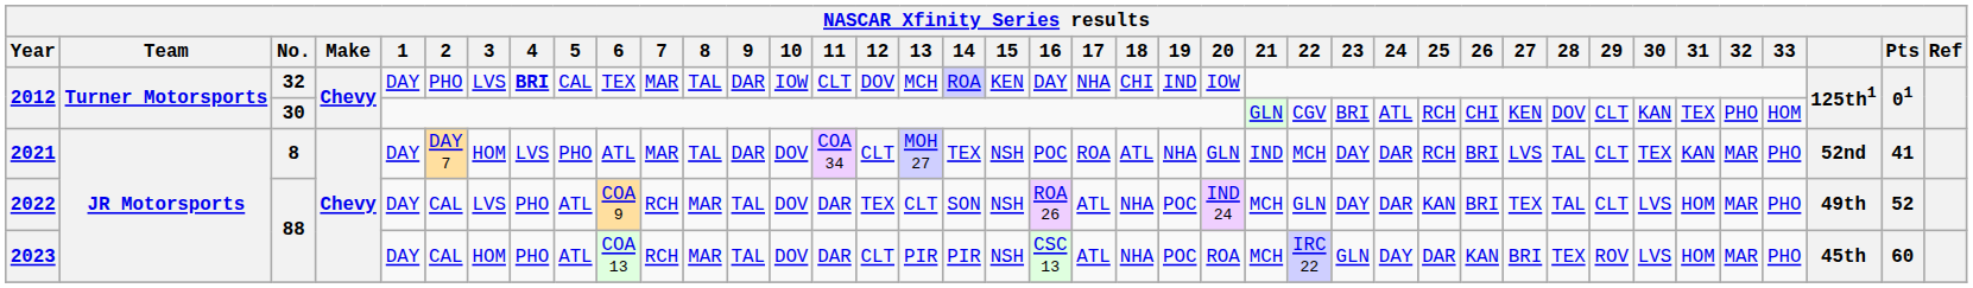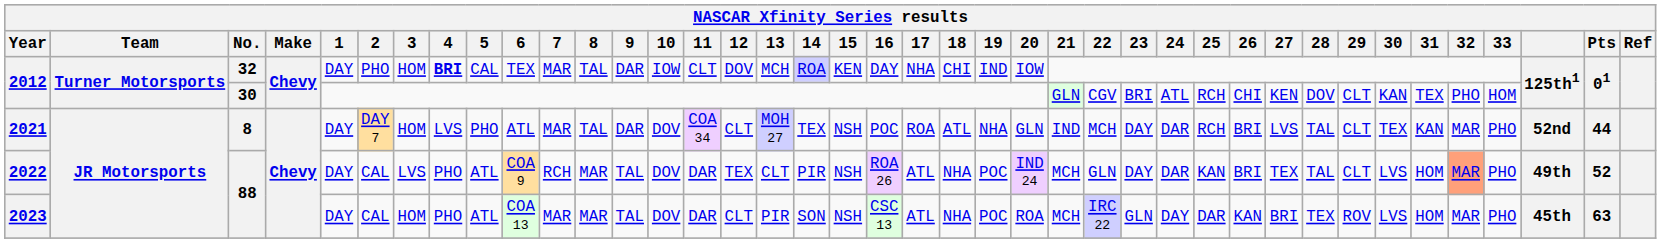 <table class="wikitable" style="text-align:center; font-size:75%">
 <tr>
 <th colspan=42><a href='#'>NASCAR Xfinity Series</a> results</th>
 </tr>
 <tr>
 <th>Year</th>
 <th>Team</th>
 <th>No.</th>
 <th>Make</th>
 <th>1</th>
 <th>2</th>
 <th>3</th>
 <th>4</th>
 <th>5</th>
 <th>6</th>
 <th>7</th>
 <th>8</th>
 <th>9</th>
 <th>10</th>
 <th>11</th>
 <th>12</th>
 <th>13</th>
 <th>14</th>
 <th>15</th>
 <th>16</th>
 <th>17</th>
 <th>18</th>
 <th>19</th>
 <th>20</th>
 <th>21</th>
 <th>22</th>
 <th>23</th>
 <th>24</th>
 <th>25</th>
 <th>26</th>
 <th>27</th>
 <th>28</th>
 <th>29</th>
 <th>30</th>
 <th>31</th>
 <th>32</th>
 <th>33</th>
 <th></th>
 <th>Pts</th>
 <th>Ref</th>
 </tr>
 <tr>
 <th rowspan=2><a href='#'>2012</a></th>
 <th rowspan=2><a href='#'>Turner Motorsports</a></th>
 <th>32</th>
 <th rowspan=2><a href='#'>Chevy</a></th>
 <td><a href='#'>DAY</a></td>
 <td><a href='#'>PHO</a></td>
-<td><a href='#'>LVS</a></td>
+<td><a href='#'>HOM</a></td>
 <td><strong><a href='#'>BRI</a></strong></td>
 <td><a href='#'>CAL</a></td>
 <td><a href='#'>TEX</a></td>
 <td><a href='#'>MAR</a></td>
 <td><a href='#'>TAL</a></td>
 <td><a href='#'>DAR</a></td>
 <td><a href='#'>IOW</a></td>
 <td><a href='#'>CLT</a></td>
 <td><a href='#'>DOV</a></td>
 <td><a href='#'>MCH</a></td>
 <td style="background:#CFCFFF;"><a href='#'>ROA</a><br></td>
 <td><a href='#'>KEN</a></td>
 <td><a href='#'>DAY</a></td>
 <td><a href='#'>NHA</a></td>
 <td><a href='#'>CHI</a></td>
 <td><a href='#'>IND</a></td>
 <td><a href='#'>IOW</a></td>
 <td colspan=13></td>
 <th rowspan=2>125th<sup>1</sup></th>
 <th rowspan=2>0<sup>1</sup></th>
 <th rowspan=2></th>
 </tr>
 <tr>
 <th>30</th>
 <td colspan=20></td>
 <td style="background:#DFFFDF;"><a href='#'>GLN</a><br></td>
 <td><a href='#'>CGV</a></td>
 <td><a href='#'>BRI</a></td>
 <td><a href='#'>ATL</a></td>
 <td><a href='#'>RCH</a></td>
 <td><a href='#'>CHI</a></td>
 <td><a href='#'>KEN</a></td>
 <td><a href='#'>DOV</a></td>
 <td><a href='#'>CLT</a></td>
 <td><a href='#'>KAN</a></td>
 <td><a href='#'>TEX</a></td>
 <td><a href='#'>PHO</a></td>
 <td><a href='#'>HOM</a></td>
 </tr>
 <tr>
 <th><a href='#'>2021</a></th>
 <th rowspan=3><a href='#'>JR Motorsports</a></th>
 <th>8</th>
 <th rowspan=3><a href='#'>Chevy</a></th>
 <td><a href='#'>DAY</a></td>
 <td style="background:#FFDF9F;"><a href='#'>DAY</a><br><small>7</small></td>
 <td><a href='#'>HOM</a></td>
 <td><a href='#'>LVS</a></td>
 <td><a href='#'>PHO</a></td>
 <td><a href='#'>ATL</a></td>
 <td><a href='#'>MAR</a></td>
 <td><a href='#'>TAL</a></td>
 <td><a href='#'>DAR</a></td>
 <td><a href='#'>DOV</a></td>
 <td style="background:#EFCFFF;"><a href='#'>COA</a><br><small>34</small></td>
 <td><a href='#'>CLT</a></td>
 <td style="background:#CFCFFF;"><a href='#'>MOH</a><br><small>27</small></td>
 <td><a href='#'>TEX</a></td>
 <td><a href='#'>NSH</a></td>
 <td><a href='#'>POC</a></td>
 <td><a href='#'>ROA</a></td>
 <td><a href='#'>ATL</a></td>
 <td><a href='#'>NHA</a></td>
 <td><a href='#'>GLN</a></td>
 <td><a href='#'>IND</a></td>
 <td><a href='#'>MCH</a></td>
 <td><a href='#'>DAY</a></td>
 <td><a href='#'>DAR</a></td>
 <td><a href='#'>RCH</a></td>
 <td><a href='#'>BRI</a></td>
 <td><a href='#'>LVS</a></td>
 <td><a href='#'>TAL</a></td>
 <td><a href='#'>CLT</a></td>
 <td><a href='#'>TEX</a></td>
 <td><a href='#'>KAN</a></td>
 <td><a href='#'>MAR</a></td>
 <td><a href='#'>PHO</a></td>
 <th>52nd</th>
-<th>41</th>
+<th>44</th>
 <th></th>
 </tr>
 <tr>
 <th><a href='#'>2022</a></th>
 <th rowspan=2>88</th>
 <td><a href='#'>DAY</a></td>
 <td><a href='#'>CAL</a></td>
 <td><a href='#'>LVS</a></td>
 <td><a href='#'>PHO</a></td>
 <td><a href='#'>ATL</a></td>
 <td style="background:#FFDF9F;"><a href='#'>COA</a><br><small>9</small></td>
 <td><a href='#'>RCH</a></td>
 <td><a href='#'>MAR</a></td>
 <td><a href='#'>TAL</a></td>
 <td><a href='#'>DOV</a></td>
 <td><a href='#'>DAR</a></td>
 <td><a href='#'>TEX</a></td>
 <td><a href='#'>CLT</a></td>
-<td><a href='#'>SON</a></td>
+<td><a href='#'>PIR</a></td>
 <td><a href='#'>NSH</a></td>
 <td style="background:#EFCFFF;"><a href='#'>ROA</a><br><small>26</small></td>
 <td><a href='#'>ATL</a></td>
 <td><a href='#'>NHA</a></td>
 <td><a href='#'>POC</a></td>
 <td style="background:#EFCFFF;"><a href='#'>IND</a><br><small>24</small></td>
 <td><a href='#'>MCH</a></td>
 <td><a href='#'>GLN</a></td>
 <td><a href='#'>DAY</a></td>
 <td><a href='#'>DAR</a></td>
 <td><a href='#'>KAN</a></td>
 <td><a href='#'>BRI</a></td>
 <td><a href='#'>TEX</a></td>
 <td><a href='#'>TAL</a></td>
 <td><a href='#'>CLT</a></td>
 <td><a href='#'>LVS</a></td>
 <td><a href='#'>HOM</a></td>
-<td><a href='#'>MAR</a></td>
+<td style="background: lightsalmon;"><a href='#'>MAR</a></td>
 <td><a href='#'>PHO</a></td>
 <th>49th</th>
 <th>52</th>
 <th></th>
 </tr>
 <tr>
 <th><a href='#'>2023</a></th>
 <td><a href='#'>DAY</a></td>
 <td><a href='#'>CAL</a></td>
 <td><a href='#'>HOM</a></td>
 <td><a href='#'>PHO</a></td>
 <td><a href='#'>ATL</a></td>
 <td style="background:#DFFFDF;"><a href='#'>COA</a><br><small>13</small></td>
-<td><a href='#'>RCH</a></td>
+<td><a href='#'>MAR</a></td>
 <td><a href='#'>MAR</a></td>
 <td><a href='#'>TAL</a></td>
 <td><a href='#'>DOV</a></td>
 <td><a href='#'>DAR</a></td>
 <td><a href='#'>CLT</a></td>
 <td><a href='#'>PIR</a></td>
-<td><a href='#'>PIR</a></td>
+<td><a href='#'>SON</a></td>
 <td><a href='#'>NSH</a></td>
 <td style="background:#DFFFDF;"><a href='#'>CSC</a><br><small>13</small></td>
 <td><a href='#'>ATL</a></td>
 <td><a href='#'>NHA</a></td>
 <td><a href='#'>POC</a></td>
 <td><a href='#'>ROA</a></td>
 <td><a href='#'>MCH</a></td>
 <td style="background:#CFCFFF;"><a href='#'>IRC</a><br><small>22</small></td>
 <td><a href='#'>GLN</a></td>
 <td><a href='#'>DAY</a></td>
 <td><a href='#'>DAR</a></td>
 <td><a href='#'>KAN</a></td>
 <td><a href='#'>BRI</a></td>
 <td><a href='#'>TEX</a></td>
 <td><a href='#'>ROV</a></td>
 <td><a href='#'>LVS</a></td>
 <td><a href='#'>HOM</a></td>
 <td><a href='#'>MAR</a></td>
 <td><a href='#'>PHO</a></td>
 <th>45th</th>
-<th>60</th>
+<th>63</th>
 <th></th>
 </tr>
 </table>
